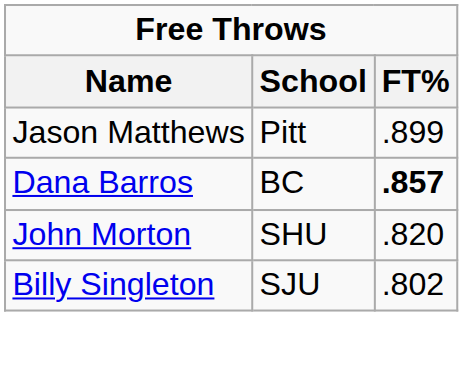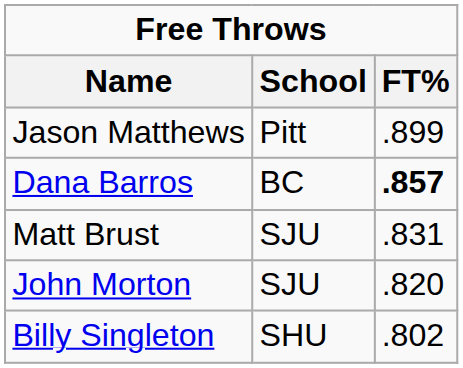 <table class="wikitable">
 <tr>
 <td colspan=3 style="text-align:center;"><strong>Free Throws</strong></td>
 </tr>
 <tr>
 <th>Name</th>
 <th>School</th>
 <th>FT%</th>
 </tr>
 <tr>
 <td>Jason Matthews</td>
 <td>Pitt</td>
 <td>.899</td>
 </tr>
 <tr>
 <td><a href='#'>Dana Barros</a></td>
 <td>BC</td>
 <td><strong>.857</strong></td>
 </tr>
 <tr>
+<td>Matt Brust</td>
+<td>SJU</td>
+<td>.831</td>
+</tr>
+<tr>
 <td><a href='#'>John Morton</a></td>
-<td>SHU</td>
+<td>SJU</td>
 <td>.820</td>
 </tr>
 <tr>
 <td><a href='#'>Billy Singleton</a></td>
-<td>SJU</td>
+<td>SHU</td>
 <td>.802</td>
 </tr>
 </table>
